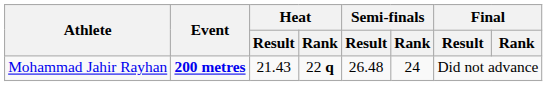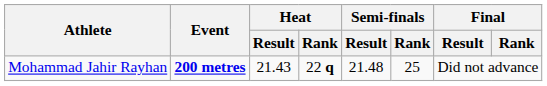 <table class="wikitable" style="font-size:90%; text-align:center">
 <tr>
 <th rowspan="2">Athlete</th>
 <th rowspan="2">Event</th>
 <th colspan="2">Heat</th>
 <th colspan="2">Semi-finals</th>
 <th colspan="2">Final</th>
 </tr>
 <tr>
 <th>Result</th>
 <th>Rank</th>
 <th>Result</th>
 <th>Rank</th>
 <th>Result</th>
 <th>Rank</th>
 </tr>
 <tr>
 <td align="left"><a href='#'>Mohammad Jahir Rayhan</a></td>
 <td align="left"><strong><a href='#'>200 metres</a></strong></td>
 <td>21.43</td>
 <td>22 <strong>q</strong></td>
-<td>26.48</td>
-<td>24</td>
+<td>21.48</td>
+<td>25</td>
 <td colspan="2">Did not advance</td>
 </tr>
 </table>
